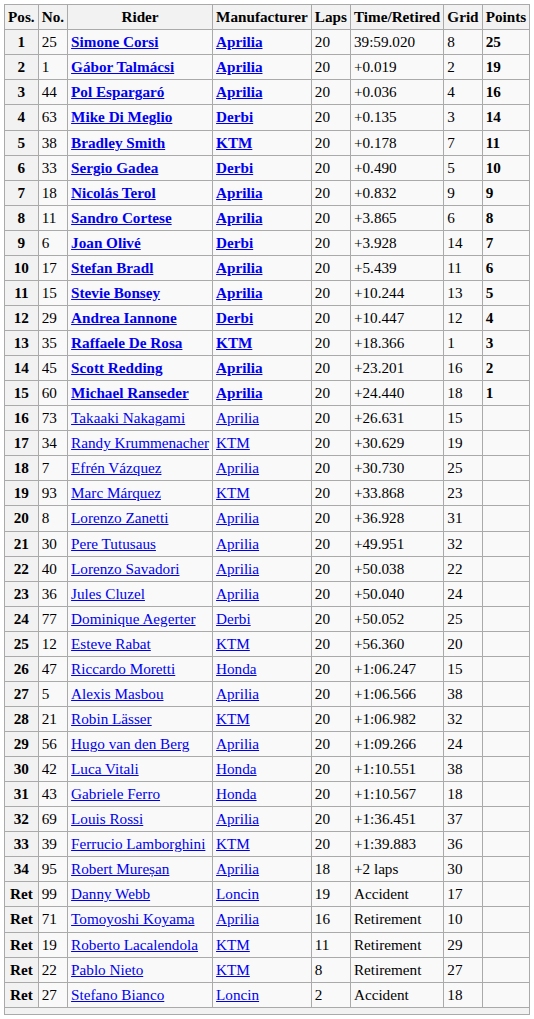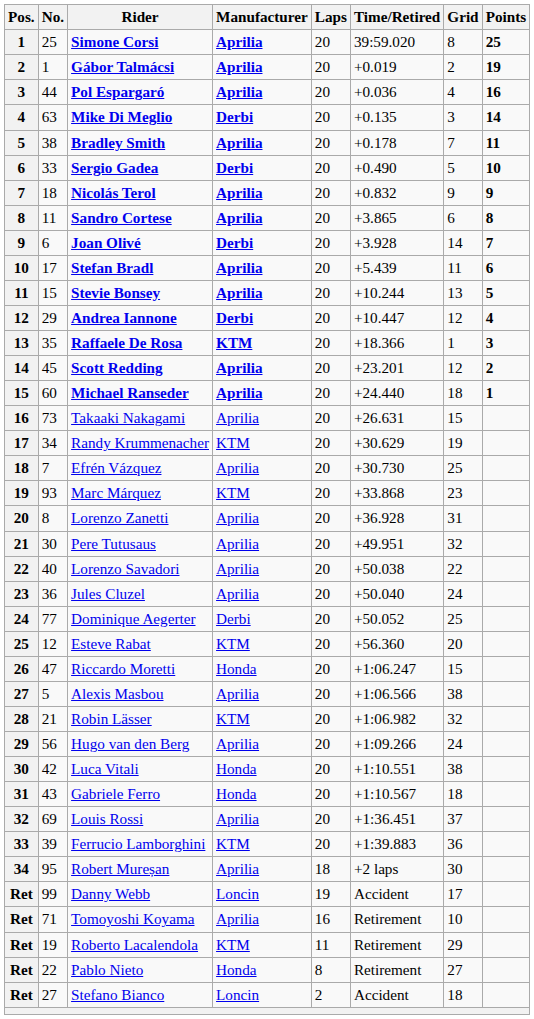 <table class="wikitable" style="font-size: 95%;">
 <tr>
 <th>Pos.</th>
 <th>No.</th>
 <th>Rider</th>
 <th>Manufacturer</th>
 <th>Laps</th>
 <th>Time/Retired</th>
 <th>Grid</th>
 <th>Points</th>
 </tr>
 <tr>
 <th>1</th>
 <td>25</td>
 <td> <strong><a href='#'>Simone Corsi</a></strong></td>
 <td><strong><a href='#'>Aprilia</a></strong></td>
 <td>20</td>
 <td>39:59.020</td>
 <td>8</td>
 <td><strong>25</strong></td>
 </tr>
 <tr>
 <th>2</th>
 <td>1</td>
 <td> <strong><a href='#'>Gábor Talmácsi</a></strong></td>
 <td><strong><a href='#'>Aprilia</a></strong></td>
 <td>20</td>
 <td>+0.019</td>
 <td>2</td>
 <td><strong>19</strong></td>
 </tr>
 <tr>
 <th>3</th>
 <td>44</td>
 <td> <strong><a href='#'>Pol Espargaró</a></strong></td>
 <td><strong><a href='#'>Aprilia</a></strong></td>
 <td>20</td>
 <td>+0.036</td>
 <td>4</td>
 <td><strong>16</strong></td>
 </tr>
 <tr>
 <th>4</th>
 <td>63</td>
 <td> <strong><a href='#'>Mike Di Meglio</a></strong></td>
 <td><strong><a href='#'>Derbi</a></strong></td>
 <td>20</td>
 <td>+0.135</td>
 <td>3</td>
 <td><strong>14</strong></td>
 </tr>
 <tr>
 <th>5</th>
 <td>38</td>
 <td> <strong><a href='#'>Bradley Smith</a></strong></td>
-<td><strong><a href='#'>KTM</a></strong></td>
+<td><strong><a href='#'>Aprilia</a></strong></td>
 <td>20</td>
 <td>+0.178</td>
 <td>7</td>
 <td><strong>11</strong></td>
 </tr>
 <tr>
 <th>6</th>
 <td>33</td>
 <td> <strong><a href='#'>Sergio Gadea</a></strong></td>
 <td><strong><a href='#'>Derbi</a></strong></td>
 <td>20</td>
 <td>+0.490</td>
 <td>5</td>
 <td><strong>10</strong></td>
 </tr>
 <tr>
 <th>7</th>
 <td>18</td>
 <td> <strong><a href='#'>Nicolás Terol</a></strong></td>
 <td><strong><a href='#'>Aprilia</a></strong></td>
 <td>20</td>
 <td>+0.832</td>
 <td>9</td>
 <td><strong>9</strong></td>
 </tr>
 <tr>
 <th>8</th>
 <td>11</td>
 <td> <strong><a href='#'>Sandro Cortese</a></strong></td>
 <td><strong><a href='#'>Aprilia</a></strong></td>
 <td>20</td>
 <td>+3.865</td>
 <td>6</td>
 <td><strong>8</strong></td>
 </tr>
 <tr>
 <th>9</th>
 <td>6</td>
 <td> <strong><a href='#'>Joan Olivé</a></strong></td>
 <td><strong><a href='#'>Derbi</a></strong></td>
 <td>20</td>
 <td>+3.928</td>
 <td>14</td>
 <td><strong>7</strong></td>
 </tr>
 <tr>
 <th>10</th>
 <td>17</td>
 <td> <strong><a href='#'>Stefan Bradl</a></strong></td>
 <td><strong><a href='#'>Aprilia</a></strong></td>
 <td>20</td>
 <td>+5.439</td>
 <td>11</td>
 <td><strong>6</strong></td>
 </tr>
 <tr>
 <th>11</th>
 <td>15</td>
 <td> <strong><a href='#'>Stevie Bonsey</a></strong></td>
 <td><strong><a href='#'>Aprilia</a></strong></td>
 <td>20</td>
 <td>+10.244</td>
 <td>13</td>
 <td><strong>5</strong></td>
 </tr>
 <tr>
 <th>12</th>
 <td>29</td>
 <td> <strong><a href='#'>Andrea Iannone</a></strong></td>
 <td><strong><a href='#'>Derbi</a></strong></td>
 <td>20</td>
 <td>+10.447</td>
 <td>12</td>
 <td><strong>4</strong></td>
 </tr>
 <tr>
 <th>13</th>
 <td>35</td>
 <td> <strong><a href='#'>Raffaele De Rosa</a></strong></td>
 <td><strong><a href='#'>KTM</a></strong></td>
 <td>20</td>
 <td>+18.366</td>
 <td>1</td>
 <td><strong>3</strong></td>
 </tr>
 <tr>
 <th>14</th>
 <td>45</td>
 <td> <strong><a href='#'>Scott Redding</a></strong></td>
 <td><strong><a href='#'>Aprilia</a></strong></td>
 <td>20</td>
 <td>+23.201</td>
-<td>16</td>
+<td>12</td>
 <td><strong>2</strong></td>
 </tr>
 <tr>
 <th>15</th>
 <td>60</td>
 <td> <strong><a href='#'>Michael Ranseder</a></strong></td>
 <td><strong><a href='#'>Aprilia</a></strong></td>
 <td>20</td>
 <td>+24.440</td>
 <td>18</td>
 <td><strong>1</strong></td>
 </tr>
 <tr>
 <th>16</th>
 <td>73</td>
 <td> <a href='#'>Takaaki Nakagami</a></td>
 <td><a href='#'>Aprilia</a></td>
 <td>20</td>
 <td>+26.631</td>
 <td>15</td>
 <td></td>
 </tr>
 <tr>
 <th>17</th>
 <td>34</td>
 <td> <a href='#'>Randy Krummenacher</a></td>
 <td><a href='#'>KTM</a></td>
 <td>20</td>
 <td>+30.629</td>
 <td>19</td>
 <td></td>
 </tr>
 <tr>
 <th>18</th>
 <td>7</td>
 <td> <a href='#'>Efrén Vázquez</a></td>
 <td><a href='#'>Aprilia</a></td>
 <td>20</td>
 <td>+30.730</td>
 <td>25</td>
 <td></td>
 </tr>
 <tr>
 <th>19</th>
 <td>93</td>
 <td> <a href='#'>Marc Márquez</a></td>
 <td><a href='#'>KTM</a></td>
 <td>20</td>
 <td>+33.868</td>
 <td>23</td>
 <td></td>
 </tr>
 <tr>
 <th>20</th>
 <td>8</td>
 <td> <a href='#'>Lorenzo Zanetti</a></td>
 <td><a href='#'>Aprilia</a></td>
 <td>20</td>
 <td>+36.928</td>
 <td>31</td>
 <td></td>
 </tr>
 <tr>
 <th>21</th>
 <td>30</td>
 <td> <a href='#'>Pere Tutusaus</a></td>
 <td><a href='#'>Aprilia</a></td>
 <td>20</td>
 <td>+49.951</td>
 <td>32</td>
 <td></td>
 </tr>
 <tr>
 <th>22</th>
 <td>40</td>
 <td> <a href='#'>Lorenzo Savadori</a></td>
 <td><a href='#'>Aprilia</a></td>
 <td>20</td>
 <td>+50.038</td>
 <td>22</td>
 <td></td>
 </tr>
 <tr>
 <th>23</th>
 <td>36</td>
 <td> <a href='#'>Jules Cluzel</a></td>
 <td><a href='#'>Aprilia</a></td>
 <td>20</td>
 <td>+50.040</td>
 <td>24</td>
 <td></td>
 </tr>
 <tr>
 <th>24</th>
 <td>77</td>
 <td> <a href='#'>Dominique Aegerter</a></td>
 <td><a href='#'>Derbi</a></td>
 <td>20</td>
 <td>+50.052</td>
 <td>25</td>
 <td></td>
 </tr>
 <tr>
 <th>25</th>
 <td>12</td>
 <td> <a href='#'>Esteve Rabat</a></td>
 <td><a href='#'>KTM</a></td>
 <td>20</td>
 <td>+56.360</td>
 <td>20</td>
 <td></td>
 </tr>
 <tr>
 <th>26</th>
 <td>47</td>
 <td> <a href='#'>Riccardo Moretti</a></td>
 <td><a href='#'>Honda</a></td>
 <td>20</td>
 <td>+1:06.247</td>
 <td>15</td>
 <td></td>
 </tr>
 <tr>
 <th>27</th>
 <td>5</td>
 <td> <a href='#'>Alexis Masbou</a></td>
 <td><a href='#'>Aprilia</a></td>
 <td>20</td>
 <td>+1:06.566</td>
 <td>38</td>
 <td></td>
 </tr>
 <tr>
 <th>28</th>
 <td>21</td>
 <td> <a href='#'>Robin Lässer</a></td>
 <td><a href='#'>KTM</a></td>
 <td>20</td>
 <td>+1:06.982</td>
 <td>32</td>
 <td></td>
 </tr>
 <tr>
 <th>29</th>
 <td>56</td>
 <td> <a href='#'>Hugo van den Berg</a></td>
 <td><a href='#'>Aprilia</a></td>
 <td>20</td>
 <td>+1:09.266</td>
 <td>24</td>
 <td></td>
 </tr>
 <tr>
 <th>30</th>
 <td>42</td>
 <td> <a href='#'>Luca Vitali</a></td>
 <td><a href='#'>Honda</a></td>
 <td>20</td>
 <td>+1:10.551</td>
 <td>38</td>
 <td></td>
 </tr>
 <tr>
 <th>31</th>
 <td>43</td>
 <td> <a href='#'>Gabriele Ferro</a></td>
 <td><a href='#'>Honda</a></td>
 <td>20</td>
 <td>+1:10.567</td>
 <td>18</td>
 <td></td>
 </tr>
 <tr>
 <th>32</th>
 <td>69</td>
 <td> <a href='#'>Louis Rossi</a></td>
 <td><a href='#'>Aprilia</a></td>
 <td>20</td>
 <td>+1:36.451</td>
 <td>37</td>
 <td></td>
 </tr>
 <tr>
 <th>33</th>
 <td>39</td>
 <td> <a href='#'>Ferrucio Lamborghini</a></td>
 <td><a href='#'>KTM</a></td>
 <td>20</td>
 <td>+1:39.883</td>
 <td>36</td>
 <td></td>
 </tr>
 <tr>
 <th>34</th>
 <td>95</td>
 <td> <a href='#'>Robert Mureșan</a></td>
 <td><a href='#'>Aprilia</a></td>
 <td>18</td>
 <td>+2 laps</td>
 <td>30</td>
 <td></td>
 </tr>
 <tr>
 <th>Ret</th>
 <td>99</td>
 <td> <a href='#'>Danny Webb</a></td>
 <td><a href='#'>Loncin</a></td>
 <td>19</td>
 <td>Accident</td>
 <td>17</td>
 <td></td>
 </tr>
 <tr>
 <th>Ret</th>
 <td>71</td>
 <td> <a href='#'>Tomoyoshi Koyama</a></td>
 <td><a href='#'>Aprilia</a></td>
 <td>16</td>
 <td>Retirement</td>
 <td>10</td>
 <td></td>
 </tr>
 <tr>
 <th>Ret</th>
 <td>19</td>
 <td> <a href='#'>Roberto Lacalendola</a></td>
 <td><a href='#'>KTM</a></td>
 <td>11</td>
 <td>Retirement</td>
 <td>29</td>
 <td></td>
 </tr>
 <tr>
 <th>Ret</th>
 <td>22</td>
 <td> <a href='#'>Pablo Nieto</a></td>
-<td><a href='#'>KTM</a></td>
+<td><a href='#'>Honda</a></td>
 <td>8</td>
 <td>Retirement</td>
 <td>27</td>
 <td></td>
 </tr>
 <tr>
 <th>Ret</th>
 <td>27</td>
 <td> <a href='#'>Stefano Bianco</a></td>
 <td><a href='#'>Loncin</a></td>
 <td>2</td>
 <td>Accident</td>
 <td>18</td>
 <td></td>
 </tr>
 <tr>
 <th colspan=8></th>
 </tr>
 </table>
